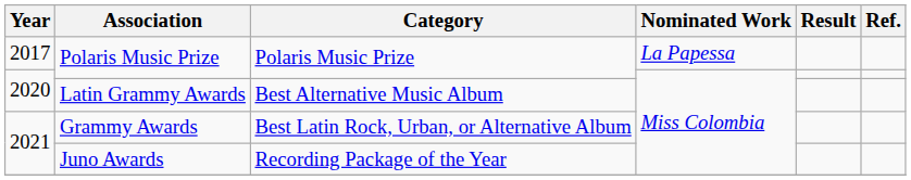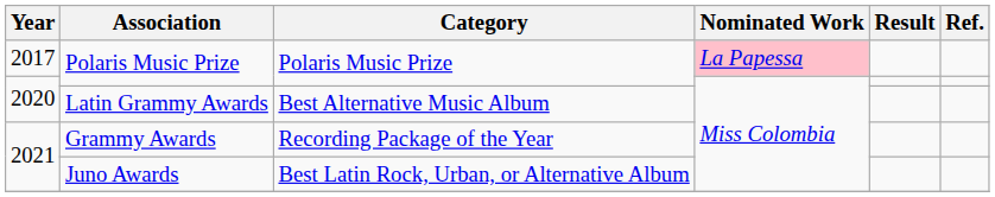 <table class="wikitable">
 <tr>
 <th>Year</th>
 <th>Association</th>
 <th>Category</th>
 <th>Nominated Work</th>
 <th>Result</th>
 <th>Ref.</th>
 </tr>
 <tr>
 <td>2017</td>
 <td rowspan="2"><a href='#'>Polaris Music Prize</a></td>
 <td rowspan="2"><a href='#'>Polaris Music Prize</a></td>
-<td><em><a href='#'>La Papessa</a></em></td>
+<td style="background: pink;"><em><a href='#'>La Papessa</a></em></td>
 <td></td>
 <td></td>
 </tr>
 <tr>
 <td rowspan="2">2020</td>
 <td rowspan="4"><em><a href='#'>Miss Colombia</a></em></td>
 <td></td>
 <td></td>
 </tr>
 <tr>
 <td><a href='#'>Latin Grammy Awards</a></td>
 <td><a href='#'>Best Alternative Music Album</a></td>
 <td></td>
 <td></td>
 </tr>
 <tr>
 <td rowspan="2">2021</td>
 <td><a href='#'>Grammy Awards</a></td>
-<td><a href='#'>Best Latin Rock, Urban, or Alternative Album</a></td>
+<td><a href='#'>Recording Package of the Year</a></td>
 <td></td>
 <td></td>
 </tr>
 <tr>
 <td><a href='#'>Juno Awards</a></td>
-<td><a href='#'>Recording Package of the Year</a></td>
+<td><a href='#'>Best Latin Rock, Urban, or Alternative Album</a></td>
 <td></td>
 <td></td>
 </tr>
 <tr>
 </tr>
 </table>
